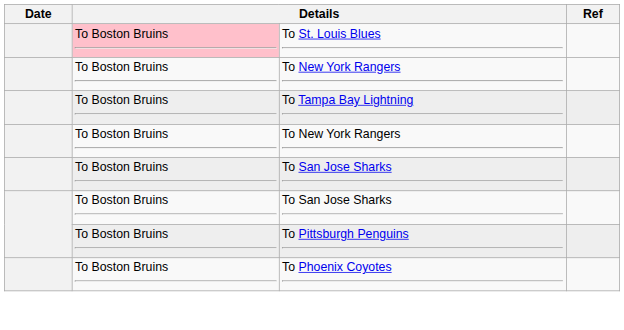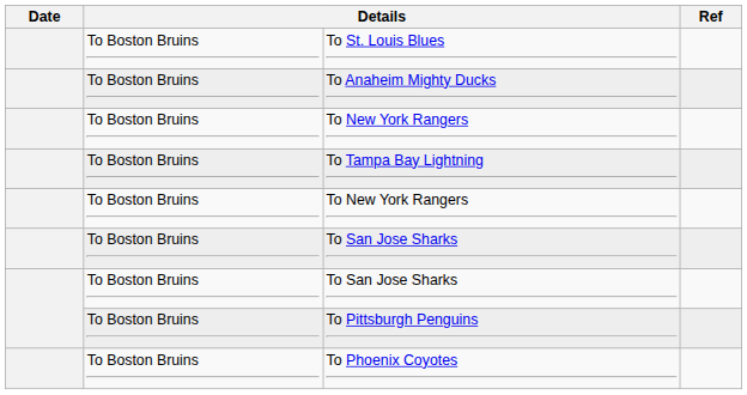 <table class="wikitable plainrowheaders" style="width: 50em;">
 <tr>
 <th scope="col">Date</th>
 <th scope="col" colspan="2">Details</th>
 <th scope="col">Ref</th>
 </tr>
 <tr>
 <th scope="row"></th>
-<td valign="top" style="background: pink;">To Boston Bruins <hr></td>
+<td valign="top">To Boston Bruins <hr></td>
 <td valign="top">To <a href='#'>St. Louis Blues</a> <hr></td>
+<td></td>
+</tr>
+<tr bgcolor="#eeeeee">
+<th scope="row"></th>
+<td valign="top">To Boston Bruins <hr></td>
+<td valign="top">To <a href='#'>Anaheim Mighty Ducks</a> <hr></td>
 <td></td>
 </tr>
 <tr>
 <th scope="row"></th>
 <td valign="top">To Boston Bruins <hr></td>
 <td valign="top">To <a href='#'>New York Rangers</a> <hr></td>
 <td></td>
 </tr>
 <tr bgcolor="#eeeeee">
 <th scope="row"></th>
 <td valign="top">To Boston Bruins <hr></td>
 <td valign="top">To <a href='#'>Tampa Bay Lightning</a> <hr></td>
 <td></td>
 </tr>
 <tr>
 <th scope="row"></th>
 <td valign="top">To Boston Bruins <hr></td>
 <td valign="top">To New York Rangers <hr></td>
 <td></td>
 </tr>
 <tr bgcolor="#eeeeee">
 <th scope="row"></th>
 <td valign="top">To Boston Bruins <hr></td>
 <td valign="top">To <a href='#'>San Jose Sharks</a> <hr></td>
 <td></td>
 </tr>
 <tr>
 <th scope="row" rowspan=2></th>
 <td valign="top">To Boston Bruins <hr></td>
 <td valign="top">To San Jose Sharks <hr></td>
 <td></td>
 </tr>
 <tr bgcolor="#eeeeee">
 <td valign="top">To Boston Bruins <hr></td>
 <td valign="top">To <a href='#'>Pittsburgh Penguins</a> <hr></td>
 <td></td>
 </tr>
 <tr>
 <th scope="row"></th>
 <td valign="top">To Boston Bruins <hr></td>
 <td valign="top">To <a href='#'>Phoenix Coyotes</a> <hr></td>
 <td></td>
 </tr>
 </table>
